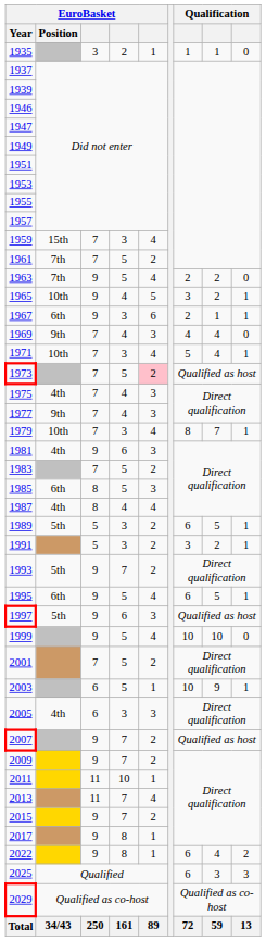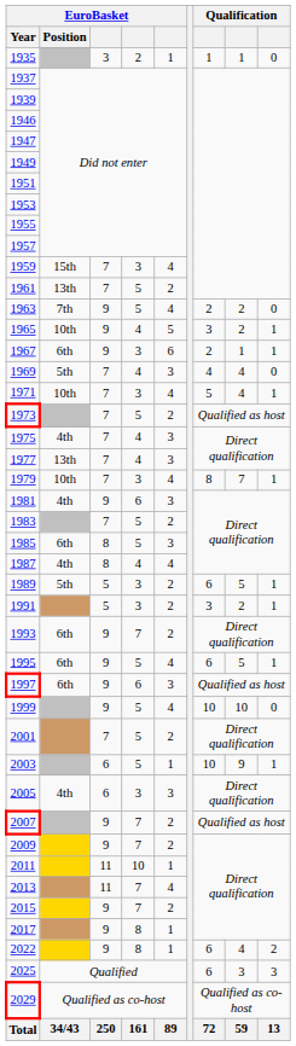 <table class="wikitable" style="text-align: center;font-size:90%;">
 <tr>
 <th colspan=5><a href='#'>EuroBasket</a></th>
 <th rowspan=46></th>
 <th colspan=3>Qualification</th>
 </tr>
 <tr>
 <th>Year</th>
 <th>Position</th>
 <th width=30></th>
 <th width=30></th>
 <th width=30></th>
 <th width=30></th>
 <th width=30></th>
 <th width=30></th>
 </tr>
 <tr>
 <td> <a href='#'>1935</a></td>
 <td bgcolor=silver></td>
 <td>3</td>
 <td>2</td>
 <td>1</td>
 <td>1</td>
 <td>1</td>
 <td>0</td>
 </tr>
 <tr>
 <td> <a href='#'>1937</a></td>
 <td colspan=4 rowspan=9><em>Did not enter</em></td>
 </tr>
 <tr>
 <td> <a href='#'>1939</a></td>
 </tr>
 <tr>
 <td> <a href='#'>1946</a></td>
 </tr>
 <tr>
 <td> <a href='#'>1947</a></td>
 </tr>
 <tr>
 <td> <a href='#'>1949</a></td>
 </tr>
 <tr>
 <td> <a href='#'>1951</a></td>
 </tr>
 <tr>
 <td> <a href='#'>1953</a></td>
 </tr>
 <tr>
 <td> <a href='#'>1955</a></td>
 </tr>
 <tr>
 <td> <a href='#'>1957</a></td>
 </tr>
 <tr>
 <td> <a href='#'>1959</a></td>
 <td>15th</td>
 <td>7</td>
 <td>3</td>
 <td>4</td>
 </tr>
 <tr>
 <td> <a href='#'>1961</a></td>
-<td>7th</td>
+<td>13th</td>
 <td>7</td>
 <td>5</td>
 <td>2</td>
 </tr>
 <tr>
 <td> <a href='#'>1963</a></td>
 <td>7th</td>
 <td>9</td>
 <td>5</td>
 <td>4</td>
 <td>2</td>
 <td>2</td>
 <td>0</td>
 </tr>
 <tr>
 <td> <a href='#'>1965</a></td>
 <td>10th</td>
 <td>9</td>
 <td>4</td>
 <td>5</td>
 <td>3</td>
 <td>2</td>
 <td>1</td>
 </tr>
 <tr>
 <td> <a href='#'>1967</a></td>
 <td>6th</td>
 <td>9</td>
 <td>3</td>
 <td>6</td>
 <td>2</td>
 <td>1</td>
 <td>1</td>
 </tr>
 <tr>
 <td> <a href='#'>1969</a></td>
-<td>9th</td>
+<td>5th</td>
 <td>7</td>
 <td>4</td>
 <td>3</td>
 <td>4</td>
 <td>4</td>
 <td>0</td>
 </tr>
 <tr>
 <td> <a href='#'>1971</a></td>
 <td>10th</td>
 <td>7</td>
 <td>3</td>
 <td>4</td>
 <td>5</td>
 <td>4</td>
 <td>1</td>
 </tr>
 <tr>
 <td style="border: 3px solid red"> <a href='#'>1973</a></td>
 <td bgcolor=silver></td>
 <td>7</td>
 <td>5</td>
-<td style="background: pink;">2</td>
+<td>2</td>
 <td colspan=3><em>Qualified as host</em></td>
 </tr>
 <tr>
 <td> <a href='#'>1975</a></td>
 <td>4th</td>
 <td>7</td>
 <td>4</td>
 <td>3</td>
 <td colspan=3 rowspan=2><em>Direct qualification</em></td>
 </tr>
 <tr>
 <td> <a href='#'>1977</a></td>
-<td>9th</td>
+<td>13th</td>
 <td>7</td>
 <td>4</td>
 <td>3</td>
 </tr>
 <tr>
 <td> <a href='#'>1979</a></td>
 <td>10th</td>
 <td>7</td>
 <td>3</td>
 <td>4</td>
 <td>8</td>
 <td>7</td>
 <td>1</td>
 </tr>
 <tr>
 <td> <a href='#'>1981</a></td>
 <td>4th</td>
 <td>9</td>
 <td>6</td>
 <td>3</td>
 <td colspan=3 rowspan=4><em>Direct qualification</em></td>
 </tr>
 <tr>
 <td> <a href='#'>1983</a></td>
 <td bgcolor=silver></td>
 <td>7</td>
 <td>5</td>
 <td>2</td>
 </tr>
 <tr>
 <td> <a href='#'>1985</a></td>
 <td>6th</td>
 <td>8</td>
 <td>5</td>
 <td>3</td>
 </tr>
 <tr>
 <td> <a href='#'>1987</a></td>
 <td>4th</td>
 <td>8</td>
 <td>4</td>
 <td>4</td>
 </tr>
 <tr>
 <td> <a href='#'>1989</a></td>
 <td>5th</td>
 <td>5</td>
 <td>3</td>
 <td>2</td>
 <td>6</td>
 <td>5</td>
 <td>1</td>
 </tr>
 <tr>
 <td> <a href='#'>1991</a></td>
 <td bgcolor=#cc9966></td>
 <td>5</td>
 <td>3</td>
 <td>2</td>
 <td>3</td>
 <td>2</td>
 <td>1</td>
 </tr>
 <tr>
 <td> <a href='#'>1993</a></td>
-<td>5th</td>
+<td>6th</td>
 <td>9</td>
 <td>7</td>
 <td>2</td>
 <td colspan=3><em>Direct qualification</em></td>
 </tr>
 <tr>
 <td> <a href='#'>1995</a></td>
 <td>6th</td>
 <td>9</td>
 <td>5</td>
 <td>4</td>
 <td>6</td>
 <td>5</td>
 <td>1</td>
 </tr>
 <tr>
 <td style="border: 3px solid red"> <a href='#'>1997</a></td>
-<td>5th</td>
+<td>6th</td>
 <td>9</td>
 <td>6</td>
 <td>3</td>
 <td colspan=3><em>Qualified as host</em></td>
 </tr>
 <tr>
 <td> <a href='#'>1999</a></td>
 <td bgcolor=silver></td>
 <td>9</td>
 <td>5</td>
 <td>4</td>
 <td>10</td>
 <td>10</td>
 <td>0</td>
 </tr>
 <tr>
 <td> <a href='#'>2001</a></td>
 <td bgcolor=#cc9966></td>
 <td>7</td>
 <td>5</td>
 <td>2</td>
 <td colspan=3><em>Direct qualification</em></td>
 </tr>
 <tr>
 <td> <a href='#'>2003</a></td>
 <td bgcolor=silver></td>
 <td>6</td>
 <td>5</td>
 <td>1</td>
 <td>10</td>
 <td>9</td>
 <td>1</td>
 </tr>
 <tr>
 <td> <a href='#'>2005</a></td>
 <td>4th</td>
 <td>6</td>
 <td>3</td>
 <td>3</td>
 <td colspan=3><em>Direct qualification</em></td>
 </tr>
 <tr>
 <td style="border: 3px solid red"> <a href='#'>2007</a></td>
 <td bgcolor=silver></td>
 <td>9</td>
 <td>7</td>
 <td>2</td>
 <td colspan=3><em>Qualified as host</em></td>
 </tr>
 <tr>
 <td> <a href='#'>2009</a></td>
 <td bgcolor=gold></td>
 <td>9</td>
 <td>7</td>
 <td>2</td>
 <td colspan=3 rowspan=5><em>Direct qualification</em></td>
 </tr>
 <tr>
 <td> <a href='#'>2011</a></td>
 <td bgcolor=gold></td>
 <td>11</td>
 <td>10</td>
 <td>1</td>
 </tr>
 <tr>
 <td> <a href='#'>2013</a></td>
 <td bgcolor=#cc9966></td>
 <td>11</td>
 <td>7</td>
 <td>4</td>
 </tr>
 <tr>
 <td> <a href='#'>2015</a></td>
 <td bgcolor=gold></td>
 <td>9</td>
 <td>7</td>
 <td>2</td>
 </tr>
 <tr>
 <td> <a href='#'>2017</a></td>
 <td bgcolor=#cc9966></td>
 <td>9</td>
 <td>8</td>
 <td>1</td>
 </tr>
 <tr>
 <td> <a href='#'>2022</a></td>
 <td bgcolor=gold></td>
 <td>9</td>
 <td>8</td>
 <td>1</td>
 <td>6</td>
 <td>4</td>
 <td>2</td>
 </tr>
 <tr>
 <td> <a href='#'>2025</a></td>
 <td colspan=4><em>Qualified</em></td>
 <td>6</td>
 <td>3</td>
 <td>3</td>
 </tr>
 <tr>
 <td style="border: 3px solid red"> <a href='#'>2029</a></td>
 <td colspan=4><em>Qualified as co-host</em></td>
 <td colspan=3><em>Qualified as co-host</em></td>
 </tr>
 <tr>
 <th>Total</th>
 <th>34/43</th>
 <th>250</th>
 <th>161</th>
 <th>89</th>
 <th>72</th>
 <th>59</th>
 <th>13</th>
 </tr>
 </table>
